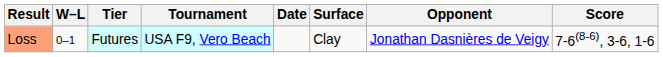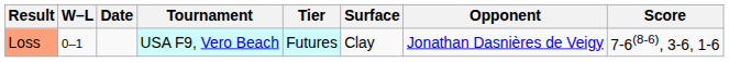 <table class="sortable wikitable">
 <tr>
 <th>Result</th>
 <th class="unsortable">W–L</th>
+<th>Date</th>
+<th>Tournament</th>
 <th>Tier</th>
-<th>Tournament</th>
-<th>Date</th>
 <th>Surface</th>
 <th>Opponent</th>
 <th class="unsortable">Score</th>
 </tr>
 <tr>
 <td style="background:#ffa07a;">Loss</td>
 <td><small>0–1</small></td>
+<td></td>
+<td style="background:#cffcff;">USA F9, <a href='#'>Vero Beach</a></td>
 <td style="background:#cffcff;">Futures</td>
-<td style="background:#cffcff;">USA F9, <a href='#'>Vero Beach</a></td>
-<td></td>
 <td>Clay</td>
 <td> <a href='#'>Jonathan Dasnières de Veigy</a></td>
 <td>7-6<sup>(8-6)</sup>, 3-6, 1-6</td>
 </tr>
 </table>
